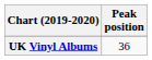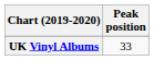 <table class="wikitable sortable plainrowheaders" style="text-align: center;">
 <tr>
 <th scope="col">Chart (2019-2020)</th>
 <th scope="col">Peak<br>position</th>
 </tr>
 <tr>
 </tr>
 <tr>
 </tr>
 <tr>
 </tr>
 <tr>
 <th scope="row">UK <a href='#'>Vinyl Albums</a></th>
-<td>36</td>
+<td>33</td>
 </tr>
 </table>
